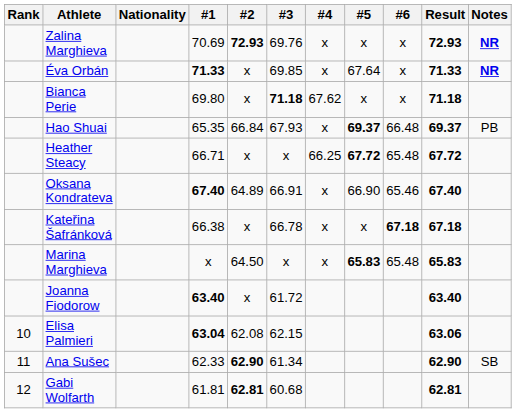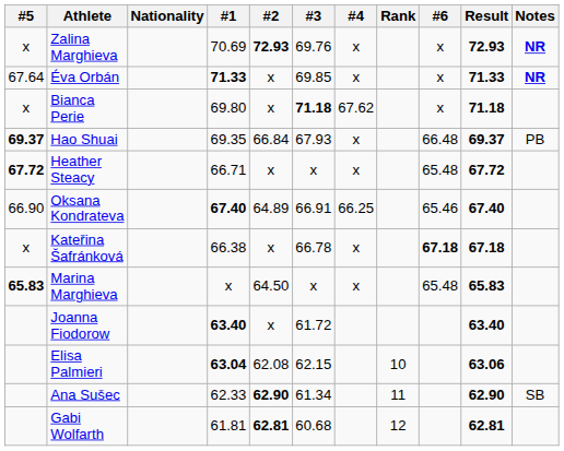 <table class="wikitable sortable" style="text-align:center">
 <tr>
-<th>Rank</th>
+<th>#5</th>
 <th>Athlete</th>
 <th>Nationality</th>
 <th>#1</th>
 <th>#2</th>
 <th>#3</th>
 <th>#4</th>
-<th>#5</th>
+<th>Rank</th>
 <th>#6</th>
 <th>Result</th>
 <th>Notes</th>
 </tr>
 <tr>
-<td></td>
+<td>x</td>
 <td align="left"><a href='#'>Zalina Marghieva</a></td>
 <td align=left></td>
 <td>70.69</td>
 <td><strong>72.93</strong></td>
 <td>69.76</td>
 <td>x</td>
-<td>x</td>
+<td></td>
 <td>x</td>
 <td><strong>72.93</strong></td>
 <td><strong><a href='#'>NR</a></strong></td>
 </tr>
 <tr>
-<td></td>
+<td>67.64</td>
 <td align="left"><a href='#'>Éva Orbán</a></td>
 <td align=left></td>
 <td><strong>71.33</strong></td>
 <td>x</td>
 <td>69.85</td>
 <td>x</td>
-<td>67.64</td>
+<td></td>
 <td>x</td>
 <td><strong>71.33</strong></td>
 <td><strong><a href='#'>NR</a></strong></td>
 </tr>
 <tr>
-<td></td>
+<td>x</td>
 <td align="left"><a href='#'>Bianca Perie</a></td>
 <td align=left></td>
 <td>69.80</td>
 <td>x</td>
 <td><strong>71.18</strong></td>
 <td>67.62</td>
-<td>x</td>
+<td></td>
 <td>x</td>
 <td><strong>71.18</strong></td>
 <td></td>
 </tr>
 <tr>
-<td></td>
+<td><strong>69.37</strong></td>
 <td align="left"><a href='#'>Hao Shuai</a></td>
 <td align=left></td>
-<td>65.35</td>
+<td>69.35</td>
 <td>66.84</td>
 <td>67.93</td>
 <td>x</td>
-<td><strong>69.37</strong></td>
+<td></td>
 <td>66.48</td>
 <td><strong>69.37</strong></td>
 <td>PB</td>
 </tr>
 <tr>
-<td></td>
+<td><strong>67.72</strong></td>
 <td align="left"><a href='#'>Heather Steacy</a></td>
 <td align=left></td>
 <td>66.71</td>
 <td>x</td>
 <td>x</td>
-<td>66.25</td>
-<td><strong>67.72</strong></td>
+<td>x</td>
+<td></td>
 <td>65.48</td>
 <td><strong>67.72</strong></td>
 <td></td>
 </tr>
 <tr>
-<td></td>
+<td>66.90</td>
 <td align="left"><a href='#'>Oksana Kondrateva</a></td>
 <td align=left></td>
 <td><strong>67.40</strong></td>
 <td>64.89</td>
 <td>66.91</td>
-<td>x</td>
-<td>66.90</td>
+<td>66.25</td>
+<td></td>
 <td>65.46</td>
 <td><strong>67.40</strong></td>
 <td></td>
 </tr>
 <tr>
-<td></td>
+<td>x</td>
 <td align="left"><a href='#'>Kateřina Šafránková</a></td>
 <td align=left></td>
 <td>66.38</td>
 <td>x</td>
 <td>66.78</td>
 <td>x</td>
-<td>x</td>
+<td></td>
 <td><strong>67.18</strong></td>
 <td><strong>67.18</strong></td>
 <td></td>
 </tr>
 <tr>
-<td></td>
+<td><strong>65.83</strong></td>
 <td align="left"><a href='#'>Marina Marghieva</a></td>
 <td align=left></td>
 <td>x</td>
 <td>64.50</td>
 <td>x</td>
 <td>x</td>
-<td><strong>65.83</strong></td>
+<td></td>
 <td>65.48</td>
 <td><strong>65.83</strong></td>
 <td></td>
 </tr>
 <tr>
 <td></td>
 <td align="left"><a href='#'>Joanna Fiodorow</a></td>
 <td align=left></td>
 <td><strong>63.40</strong></td>
 <td>x</td>
 <td>61.72</td>
 <td></td>
 <td></td>
 <td></td>
 <td><strong>63.40</strong></td>
 <td></td>
 </tr>
 <tr>
-<td>10</td>
+<td></td>
 <td align="left"><a href='#'>Elisa Palmieri</a></td>
 <td align=left></td>
 <td><strong>63.04</strong></td>
 <td>62.08</td>
 <td>62.15</td>
 <td></td>
-<td></td>
+<td>10</td>
 <td></td>
 <td><strong>63.06</strong></td>
 <td></td>
 </tr>
 <tr>
-<td>11</td>
+<td></td>
 <td align="left"><a href='#'>Ana Sušec</a></td>
 <td align=left></td>
 <td>62.33</td>
 <td><strong>62.90</strong></td>
 <td>61.34</td>
 <td></td>
-<td></td>
+<td>11</td>
 <td></td>
 <td><strong>62.90</strong></td>
 <td>SB</td>
 </tr>
 <tr>
-<td>12</td>
+<td></td>
 <td align="left"><a href='#'>Gabi Wolfarth</a></td>
 <td align=left></td>
 <td>61.81</td>
 <td><strong>62.81</strong></td>
 <td>60.68</td>
 <td></td>
-<td></td>
+<td>12</td>
 <td></td>
 <td><strong>62.81</strong></td>
 <td></td>
 </tr>
 </table>
